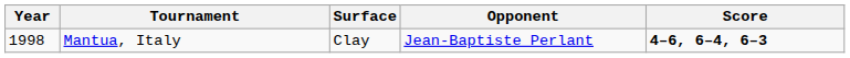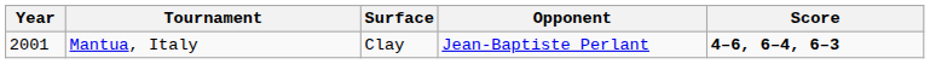 <table class="sortable wikitable" style=font-size:97%>
 <tr>
 <th style="width:40px">Year</th>
 <th style="width:220px">Tournament</th>
 <th style="width:50px">Surface</th>
 <th style="width:200px">Opponent</th>
 <th style="width:160px" class="unsortable">Score</th>
 </tr>
 <tr>
-<td>1998</td>
+<td>2001</td>
 <td><a href='#'>Mantua</a>, Italy</td>
 <td>Clay</td>
 <td> <a href='#'>Jean-Baptiste Perlant</a></td>
 <td><strong>4–6, 6–4, 6–3</strong></td>
 </tr>
 </table>
